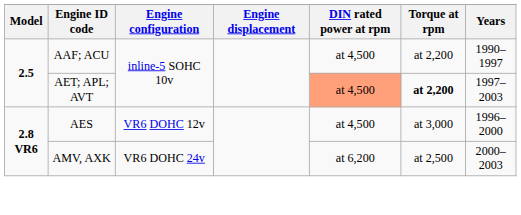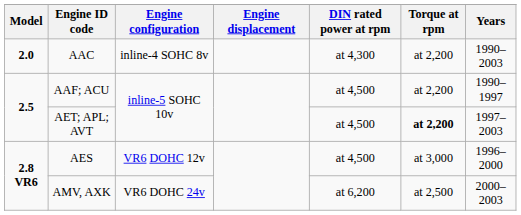 <table class="wikitable" style="text-align: center; font-size: 90%;">
 <tr align="center" valign="middle">
 </tr>
 <tr align="center" valign="middle">
 <th>Model</th>
 <th>Engine ID code</th>
 <th><a href='#'>Engine configuration</a></th>
 <th><a href='#'>Engine displacement</a></th>
 <th><a href='#'>DIN</a> rated power at rpm</th>
 <th>Torque at rpm</th>
 <th>Years</th>
 </tr>
 <tr>
+<td><strong>2.0</strong></td>
+<td>AAC</td>
+<td>inline-4 SOHC 8v</td>
+<td></td>
+<td> at 4,300</td>
+<td> at 2,200</td>
+<td>1990–2003</td>
+</tr>
+<tr>
 <td rowspan="2"><strong>2.5</strong></td>
 <td>AAF; ACU</td>
 <td rowspan="2"><a href='#'>inline-5</a> SOHC 10v</td>
 <td rowspan="2"></td>
 <td> at 4,500</td>
 <td> at 2,200</td>
 <td>1990–1997</td>
 </tr>
 <tr>
 <td>AET; APL; AVT</td>
-<td style="background: lightsalmon;"> at 4,500</td>
+<td> at 4,500</td>
 <td><strong> at 2,200</strong></td>
 <td>1997–2003</td>
 </tr>
 <tr>
 <td rowspan="2"><strong>2.8 VR6</strong></td>
 <td>AES</td>
 <td><a href='#'>VR6</a> <a href='#'>DOHC</a> 12v</td>
 <td rowspan="2"></td>
 <td> at 4,500</td>
 <td> at 3,000</td>
 <td>1996–2000</td>
 </tr>
 <tr>
 <td>AMV, AXK</td>
 <td>VR6 DOHC <a href='#'>24v</a></td>
 <td> at 6,200</td>
 <td> at 2,500</td>
 <td>2000–2003</td>
 </tr>
 </table>
